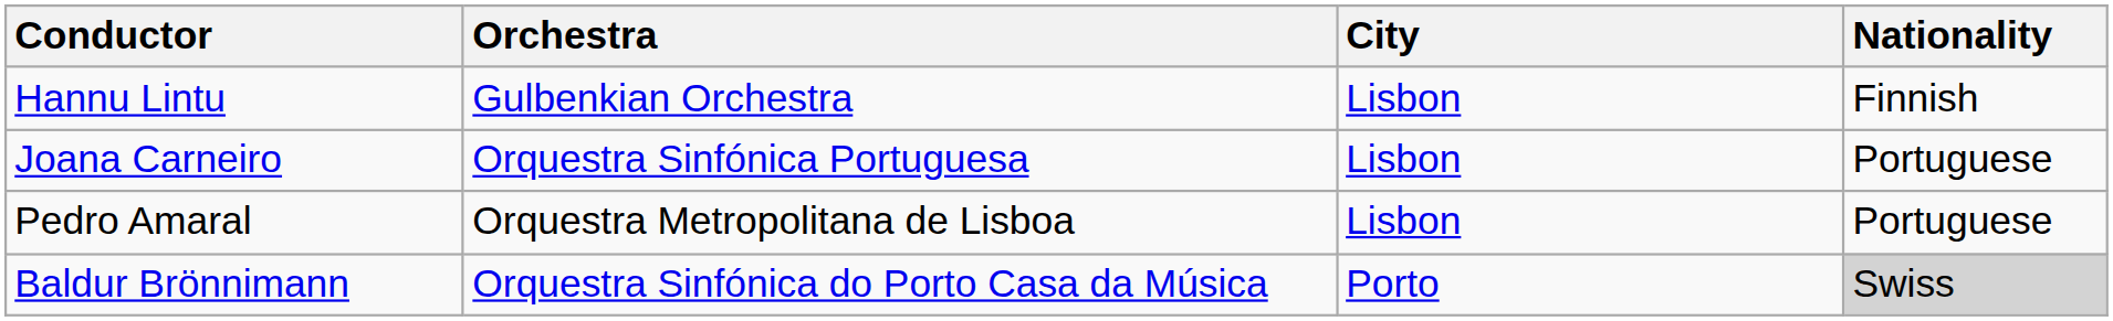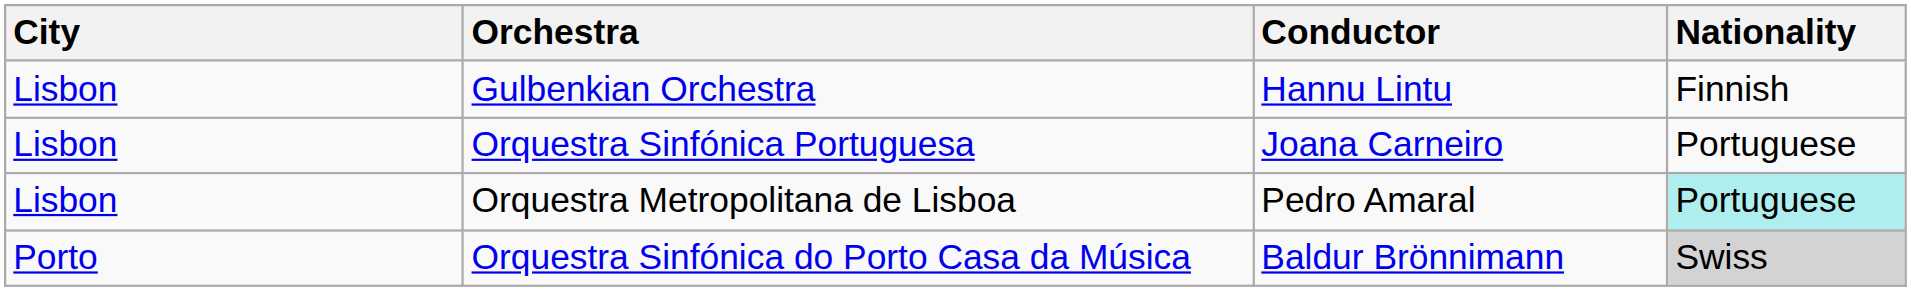 <table class="wikitable">
 <tr>
+<td style="width: 200px; background: #f2f2f2"><strong>City</strong></td>
+<td style="width: 350px; background: #f2f2f2"><strong>Orchestra</strong></td>
 <td style="width: 180px; background: #f2f2f2"><strong>Conductor</strong></td>
-<td style="width: 350px; background: #f2f2f2"><strong>Orchestra</strong></td>
-<td style="width: 200px; background: #f2f2f2"><strong>City</strong></td>
 <td style="width: 100px; background: #f2f2f2"><strong>Nationality</strong></td>
 </tr>
 <tr>
+<td><a href='#'>Lisbon</a></td>
+<td><a href='#'>Gulbenkian Orchestra</a></td>
 <td><a href='#'>Hannu Lintu</a></td>
-<td><a href='#'>Gulbenkian Orchestra</a></td>
-<td><a href='#'>Lisbon</a></td>
 <td>Finnish</td>
 </tr>
 <tr>
+<td><a href='#'>Lisbon</a></td>
+<td><a href='#'>Orquestra Sinfónica Portuguesa</a></td>
 <td><a href='#'>Joana Carneiro</a></td>
-<td><a href='#'>Orquestra Sinfónica Portuguesa</a></td>
-<td><a href='#'>Lisbon</a></td>
 <td>Portuguese</td>
 </tr>
 <tr>
+<td><a href='#'>Lisbon</a></td>
+<td>Orquestra Metropolitana de Lisboa</td>
 <td>Pedro Amaral</td>
-<td>Orquestra Metropolitana de Lisboa</td>
-<td><a href='#'>Lisbon</a></td>
-<td>Portuguese</td>
+<td style="background: paleturquoise;">Portuguese</td>
 </tr>
 <tr>
+<td><a href='#'>Porto</a></td>
+<td><a href='#'>Orquestra Sinfónica do Porto Casa da Música</a></td>
 <td><a href='#'>Baldur Brönnimann</a></td>
-<td><a href='#'>Orquestra Sinfónica do Porto Casa da Música</a></td>
-<td><a href='#'>Porto</a></td>
 <td style="background: lightgrey;">Swiss</td>
 </tr>
 </table>
